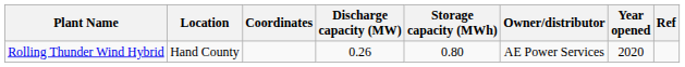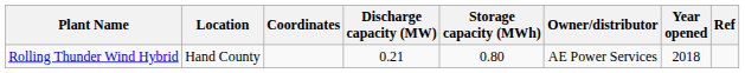 <table class="wikitable sortable" style="font-size:95%; text-align:center;">
 <tr>
 <th>Plant Name</th>
 <th>Location</th>
 <th>Coordinates</th>
 <th>Discharge<br>capacity (MW)</th>
 <th>Storage<br>capacity (MWh)</th>
 <th>Owner/distributor</th>
 <th>Year<br>opened</th>
 <th>Ref</th>
 </tr>
 <tr>
 <td><a href='#'>Rolling Thunder Wind Hybrid</a></td>
 <td>Hand County</td>
 <td></td>
-<td>0.26</td>
+<td>0.21</td>
 <td>0.80</td>
 <td>AE Power Services</td>
-<td>2020</td>
+<td>2018</td>
 <td></td>
 </tr>
 </table>
